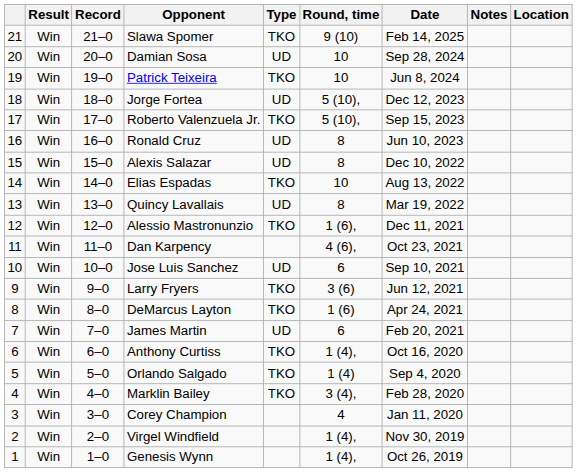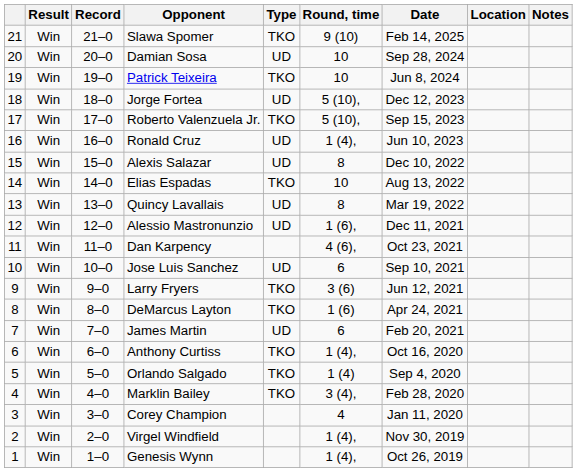 <table class="wikitable" style="text-align:center">
 <tr>
 <th></th>
 <th>Result</th>
 <th>Record</th>
 <th>Opponent</th>
 <th>Type</th>
 <th>Round, time</th>
 <th>Date</th>
+<th>Location</th>
 <th>Notes</th>
-<th>Location</th>
 </tr>
 <tr>
 <td>21</td>
 <td>Win</td>
 <td>21–0</td>
 <td align=left>Slawa Spomer</td>
 <td>TKO</td>
 <td>9 (10) </td>
 <td>Feb 14, 2025</td>
 <td align=left></td>
 <td align=left></td>
 </tr>
 <tr>
 <td>20</td>
 <td>Win</td>
 <td>20–0</td>
 <td align=left>Damian Sosa</td>
 <td>UD</td>
 <td>10</td>
 <td>Sep 28, 2024</td>
 <td align=left></td>
 <td align=left></td>
 </tr>
 <tr>
 <td>19</td>
 <td>Win</td>
 <td>19–0</td>
 <td align=left><a href='#'>Patrick Teixeira</a></td>
 <td>TKO</td>
 <td>10</td>
 <td>Jun 8, 2024</td>
 <td align=left></td>
 <td align=left></td>
 </tr>
 <tr>
 <td>18</td>
 <td>Win</td>
 <td>18–0</td>
 <td align=left>Jorge Fortea</td>
 <td>UD</td>
 <td>5 (10), </td>
 <td>Dec 12, 2023</td>
 <td align=left></td>
 <td align=left></td>
 </tr>
 <tr>
 <td>17</td>
 <td>Win</td>
 <td>17–0</td>
 <td align=left>Roberto Valenzuela Jr.</td>
 <td>TKO</td>
 <td>5 (10), </td>
 <td>Sep 15, 2023</td>
 <td align=left></td>
 <td align=left></td>
 </tr>
 <tr>
 <td>16</td>
 <td>Win</td>
 <td>16–0</td>
 <td align=left>Ronald Cruz</td>
 <td>UD</td>
-<td>8</td>
+<td>1 (4), </td>
 <td>Jun 10, 2023</td>
 <td align=left></td>
 <td align=left></td>
 </tr>
 <tr>
 <td>15</td>
 <td>Win</td>
 <td>15–0</td>
 <td align=left>Alexis Salazar</td>
 <td>UD</td>
 <td>8</td>
 <td>Dec 10, 2022</td>
 <td align=left></td>
 <td align=left></td>
 </tr>
 <tr>
 <td>14</td>
 <td>Win</td>
 <td>14–0</td>
 <td align=left>Elias Espadas</td>
 <td>TKO</td>
 <td>10</td>
 <td>Aug 13, 2022</td>
 <td align=left></td>
 <td align=left></td>
 </tr>
 <tr>
 <td>13</td>
 <td>Win</td>
 <td>13–0</td>
 <td align=left>Quincy Lavallais</td>
 <td>UD</td>
 <td>8</td>
 <td>Mar 19, 2022</td>
+<td align=left></td>
 <td></td>
-<td align=left></td>
 </tr>
 <tr>
 <td>12</td>
 <td>Win</td>
 <td>12–0</td>
 <td align=left>Alessio Mastronunzio</td>
-<td>TKO</td>
+<td>UD</td>
 <td>1 (6), </td>
 <td>Dec 11, 2021</td>
+<td align=left></td>
 <td></td>
-<td align=left></td>
 </tr>
 <tr>
 <td>11</td>
 <td>Win</td>
 <td>11–0</td>
 <td align=left>Dan Karpency</td>
 <td></td>
 <td>4 (6), </td>
 <td>Oct 23, 2021</td>
+<td align=left></td>
 <td></td>
-<td align=left></td>
 </tr>
 <tr>
 <td>10</td>
 <td>Win</td>
 <td>10–0</td>
 <td align=left>Jose Luis Sanchez</td>
 <td>UD</td>
 <td>6</td>
 <td>Sep 10, 2021</td>
+<td align=left></td>
 <td></td>
-<td align=left></td>
 </tr>
 <tr>
 <td>9</td>
 <td>Win</td>
 <td>9–0</td>
 <td align=left>Larry Fryers</td>
 <td>TKO</td>
 <td>3 (6) </td>
 <td>Jun 12, 2021</td>
+<td align=left></td>
 <td></td>
-<td align=left></td>
 </tr>
 <tr>
 <td>8</td>
 <td>Win</td>
 <td>8–0</td>
 <td align=left>DeMarcus Layton</td>
 <td>TKO</td>
 <td>1 (6) </td>
 <td>Apr 24, 2021</td>
+<td align=left></td>
 <td></td>
-<td align=left></td>
 </tr>
 <tr>
 <td>7</td>
 <td>Win</td>
 <td>7–0</td>
 <td align=left>James Martin</td>
 <td>UD</td>
 <td>6</td>
 <td>Feb 20, 2021</td>
+<td align=left></td>
 <td></td>
-<td align=left></td>
 </tr>
 <tr>
 <td>6</td>
 <td>Win</td>
 <td>6–0</td>
 <td align=left>Anthony Curtiss</td>
 <td>TKO</td>
 <td>1 (4), </td>
 <td>Oct 16, 2020</td>
+<td align=left></td>
 <td></td>
-<td align=left></td>
 </tr>
 <tr>
 <td>5</td>
 <td>Win</td>
 <td>5–0</td>
 <td align=left>Orlando Salgado</td>
 <td>TKO</td>
 <td>1 (4) </td>
 <td>Sep 4, 2020</td>
+<td align=left></td>
 <td></td>
-<td align=left></td>
 </tr>
 <tr>
 <td>4</td>
 <td>Win</td>
 <td>4–0</td>
 <td align=left>Marklin Bailey</td>
 <td>TKO</td>
 <td>3 (4), </td>
 <td>Feb 28, 2020</td>
+<td align=left></td>
 <td></td>
-<td align=left></td>
 </tr>
 <tr>
 <td>3</td>
 <td>Win</td>
 <td>3–0</td>
 <td align=left>Corey Champion</td>
 <td></td>
 <td>4</td>
 <td>Jan 11, 2020</td>
+<td align=left></td>
 <td></td>
-<td align=left></td>
 </tr>
 <tr>
 <td>2</td>
 <td>Win</td>
 <td>2–0</td>
 <td align=left>Virgel Windfield</td>
 <td></td>
 <td>1 (4), </td>
 <td>Nov 30, 2019</td>
+<td align=left></td>
 <td></td>
-<td align=left></td>
 </tr>
 <tr>
 <td>1</td>
 <td>Win</td>
 <td>1–0</td>
 <td align=left>Genesis Wynn</td>
 <td></td>
 <td>1 (4), </td>
 <td>Oct 26, 2019</td>
+<td align=left></td>
 <td></td>
-<td align=left></td>
 </tr>
 </table>
